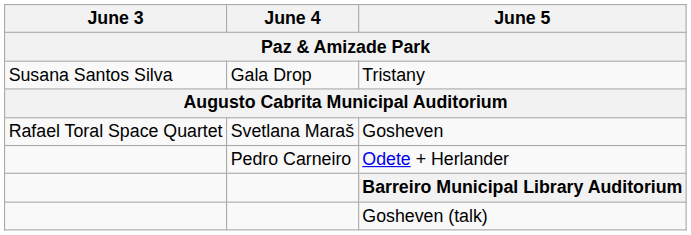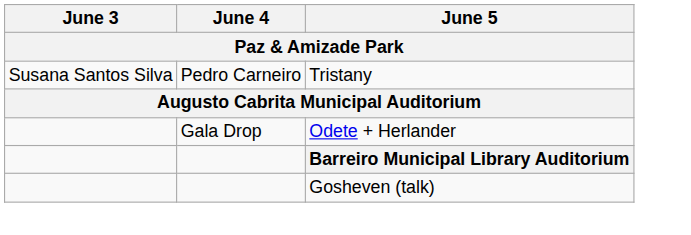 <table class="wikitable">
 <tr>
 <th>June 3</th>
 <th>June 4</th>
 <th>June 5</th>
 </tr>
 <tr>
 <th colspan="3">Paz & Amizade Park</th>
 </tr>
 <tr>
 <td>Susana Santos Silva</td>
-<td>Gala Drop</td>
+<td>Pedro Carneiro</td>
 <td>Tristany</td>
 </tr>
 <tr>
 <th colspan="3">Augusto Cabrita Municipal Auditorium</th>
 </tr>
 <tr>
-<td>Rafael Toral Space Quartet</td>
-<td>Svetlana Maraš</td>
-<td>Gosheven</td>
-</tr>
-<tr>
 <td></td>
-<td>Pedro Carneiro</td>
+<td>Gala Drop</td>
 <td><a href='#'>Odete</a> + Herlander</td>
 </tr>
 <tr>
 <td></td>
 <td></td>
 <th>Barreiro Municipal Library Auditorium</th>
 </tr>
 <tr>
 <td></td>
 <td></td>
 <td>Gosheven (talk)</td>
 </tr>
 </table>
